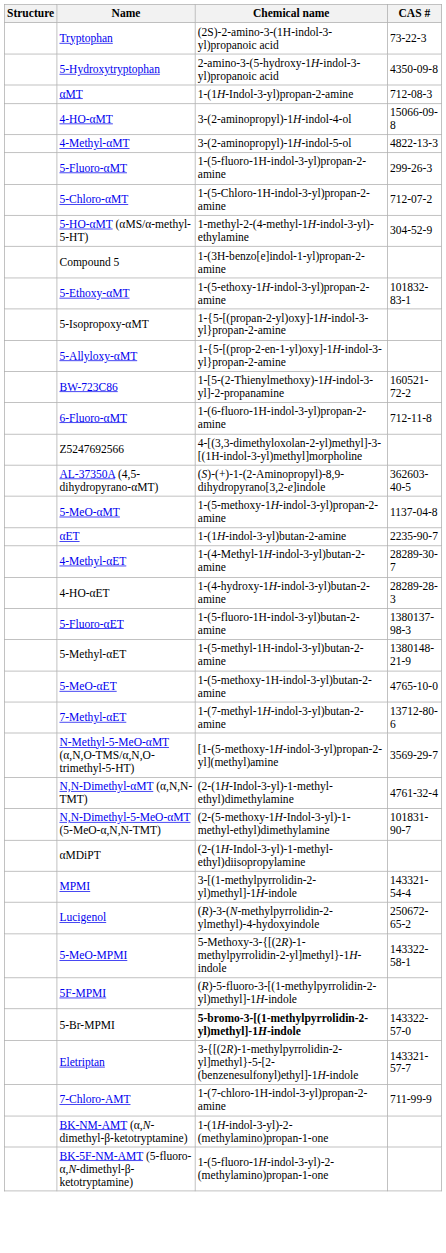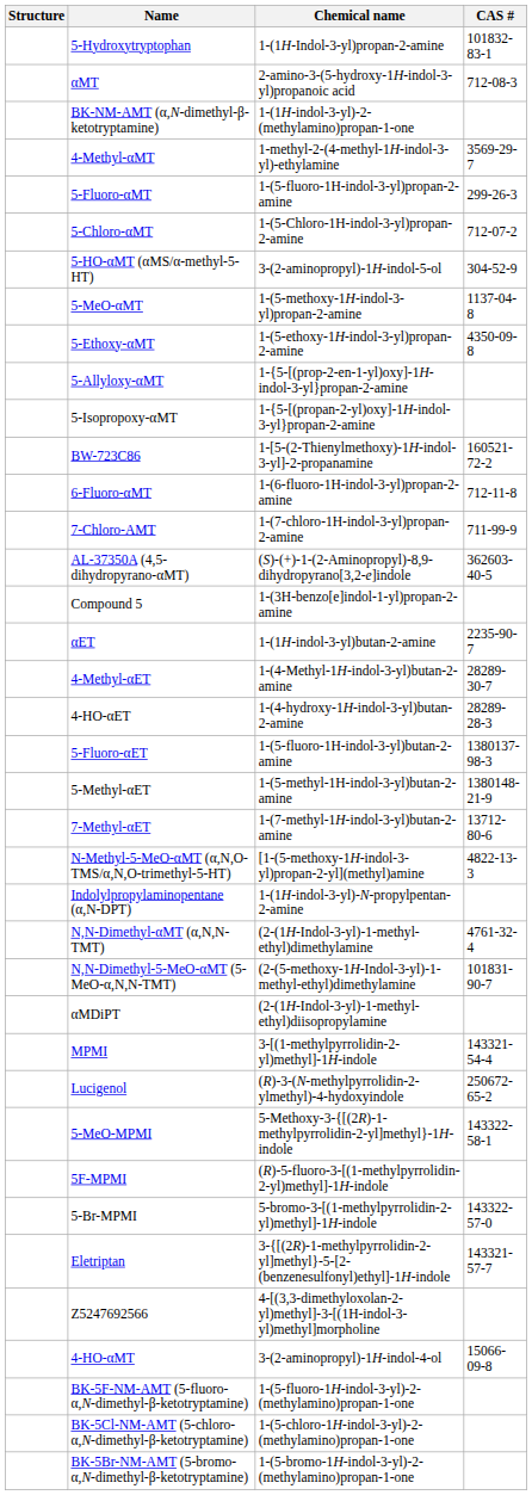 <table class="wikitable sticky-header" style="background: #FFFFFF">
 <tr>
 <th>Structure</th>
 <th>Name</th>
 <th>Chemical name</th>
 <th>CAS #</th>
 </tr>
 <tr>
 <td></td>
-<td><a href='#'>Tryptophan</a></td>
-<td>(2S)-2-amino-3-(1H-indol-3-yl)propanoic acid</td>
-<td>73-22-3</td>
-</tr>
-<tr>
-<td></td>
 <td><a href='#'>5-Hydroxytryptophan</a></td>
-<td>2-amino-3-(5-hydroxy-1<em>H</em>-indol-3-yl)propanoic acid</td>
-<td>4350-09-8</td>
+<td>1-(1<em>H</em>-Indol-3-yl)propan-2-amine</td>
+<td>101832-83-1</td>
 </tr>
 <tr>
 <td></td>
 <td><a href='#'>αMT</a></td>
-<td>1-(1<em>H</em>-Indol-3-yl)propan-2-amine</td>
+<td>2-amino-3-(5-hydroxy-1<em>H</em>-indol-3-yl)propanoic acid</td>
 <td>712-08-3</td>
 </tr>
 <tr>
 <td></td>
-<td><a href='#'>4-HO-αMT</a></td>
-<td>3-(2-aminopropyl)-1<em>H</em>-indol-4-ol</td>
-<td>15066-09-8</td>
+<td><a href='#'>BK-NM-AMT</a> (α,<em>N</em>-dimethyl-β-ketotryptamine)</td>
+<td>1-(1<em>H</em>-indol-3-yl)-2-(methylamino)propan-1-one</td>
+<td></td>
 </tr>
 <tr>
 <td></td>
 <td><a href='#'>4-Methyl-αMT</a></td>
-<td>3-(2-aminopropyl)-1<em>H</em>-indol-5-ol</td>
-<td>4822-13-3</td>
+<td>1-methyl-2-(4-methyl-1<em>H</em>-indol-3-yl)-ethylamine</td>
+<td>3569-29-7</td>
 </tr>
 <tr>
 <td></td>
 <td><a href='#'>5-Fluoro-αMT</a></td>
 <td>1-(5-fluoro-1H-indol-3-yl)propan-2-amine</td>
 <td>299-26-3</td>
 </tr>
 <tr>
 <td></td>
 <td><a href='#'>5-Chloro-αMT</a></td>
 <td>1-(5-Chloro-1H-indol-3-yl)propan-2-amine</td>
 <td>712-07-2</td>
 </tr>
 <tr>
 <td></td>
 <td><a href='#'>5-HO-αMT</a> (αMS/α-methyl-5-HT)</td>
-<td>1-methyl-2-(4-methyl-1<em>H</em>-indol-3-yl)-ethylamine</td>
+<td>3-(2-aminopropyl)-1<em>H</em>-indol-5-ol</td>
 <td>304-52-9</td>
 </tr>
 <tr>
 <td></td>
-<td>Compound 5 </td>
-<td>1-(3H-benzo[e]indol-1-yl)propan-2-amine</td>
-<td></td>
+<td><a href='#'>5-MeO-αMT</a></td>
+<td>1-(5-methoxy-1<em>H</em>-indol-3-yl)propan-2-amine</td>
+<td>1137-04-8</td>
 </tr>
 <tr>
 <td></td>
 <td><a href='#'>5-Ethoxy-αMT</a></td>
 <td>1-(5-ethoxy-1<em>H</em>-indol-3-yl)propan-2-amine</td>
-<td>101832-83-1</td>
+<td>4350-09-8</td>
+</tr>
+<tr>
+<td></td>
+<td><a href='#'>5-Allyloxy-αMT</a></td>
+<td>1-{5-[(prop-2-en-1-yl)oxy]-1<em>H</em>-indol-3-yl}propan-2-amine</td>
+<td></td>
 </tr>
 <tr>
 <td></td>
 <td>5-Isopropoxy-αMT</td>
 <td>1-{5-[(propan-2-yl)oxy]-1<em>H</em>-indol-3-yl}propan-2-amine</td>
-<td></td>
-</tr>
-<tr>
-<td></td>
-<td><a href='#'>5-Allyloxy-αMT</a></td>
-<td>1-{5-[(prop-2-en-1-yl)oxy]-1<em>H</em>-indol-3-yl}propan-2-amine</td>
 <td></td>
 </tr>
 <tr>
 <td></td>
 <td><a href='#'>BW-723C86</a></td>
 <td>1-[5-(2-Thienylmethoxy)-1<em>H</em>-indol-3-yl]-2-propanamine</td>
 <td>160521-72-2</td>
 </tr>
 <tr>
 <td></td>
 <td><a href='#'>6-Fluoro-αMT</a></td>
 <td>1-(6-fluoro-1H-indol-3-yl)propan-2-amine</td>
 <td>712-11-8</td>
 </tr>
 <tr>
 <td></td>
-<td>Z5247692566</td>
-<td>4-[(3,3-dimethyloxolan-2-yl)methyl]-3-[(1H-indol-3-yl)methyl]morpholine</td>
-<td></td>
+<td><a href='#'>7-Chloro-AMT</a></td>
+<td>1-(7-chloro-1H-indol-3-yl)propan-2-amine</td>
+<td>711-99-9</td>
 </tr>
 <tr>
 <td></td>
 <td><a href='#'>AL-37350A</a> (4,5-dihydropyrano-αMT)</td>
 <td>(<em>S</em>)-(+)-1-(2-Aminopropyl)-8,9-dihydropyrano[3,2-<em>e</em>]indole</td>
 <td>362603-40-5</td>
 </tr>
 <tr>
 <td></td>
-<td><a href='#'>5-MeO-αMT</a></td>
-<td>1-(5-methoxy-1<em>H</em>-indol-3-yl)propan-2-amine</td>
-<td>1137-04-8</td>
+<td>Compound 5 </td>
+<td>1-(3H-benzo[e]indol-1-yl)propan-2-amine</td>
+<td></td>
 </tr>
 <tr>
 <td></td>
 <td><a href='#'>αET</a></td>
 <td>1-(1<em>H</em>-indol-3-yl)butan-2-amine</td>
 <td>2235-90-7</td>
 </tr>
 <tr>
 <td></td>
 <td><a href='#'>4-Methyl-αET</a></td>
 <td>1-(4-Methyl-1<em>H</em>-indol-3-yl)butan-2-amine</td>
 <td>28289-30-7</td>
 </tr>
 <tr>
 <td></td>
 <td>4-HO-αET</td>
 <td>1-(4-hydroxy-1<em>H</em>-indol-3-yl)butan-2-amine</td>
 <td>28289-28-3</td>
 </tr>
 <tr>
 <td></td>
 <td><a href='#'>5-Fluoro-αET</a></td>
 <td>1-(5-fluoro-1H-indol-3-yl)butan-2-amine</td>
 <td>1380137-98-3</td>
 </tr>
 <tr>
 <td></td>
 <td>5-Methyl-αET</td>
 <td>1-(5-methyl-1H-indol-3-yl)butan-2-amine</td>
 <td>1380148-21-9</td>
 </tr>
 <tr>
 <td></td>
-<td><a href='#'>5-MeO-αET</a></td>
-<td>1-(5-methoxy-1H-indol-3-yl)butan-2-amine</td>
-<td>4765-10-0</td>
-</tr>
-<tr>
-<td></td>
 <td><a href='#'>7-Methyl-αET</a></td>
 <td>1-(7-methyl-1<em>H</em>-indol-3-yl)butan-2-amine</td>
 <td>13712-80-6</td>
 </tr>
 <tr>
 <td></td>
 <td><a href='#'>N-Methyl-5-MeO-αMT</a> (α,N,O-TMS/α,N,O-trimethyl-5-HT)</td>
 <td>[1-(5-methoxy-1<em>H</em>-indol-3-yl)propan-2-yl](methyl)amine</td>
-<td>3569-29-7</td>
+<td>4822-13-3</td>
+</tr>
+<tr>
+<td></td>
+<td><a href='#'>Indolylpropylaminopentane</a> (α,N-DPT)</td>
+<td>1-(1<em>H</em>-indol-3-yl)-<em>N</em>-propylpentan-2-amine</td>
+<td></td>
 </tr>
 <tr>
 <td></td>
 <td><a href='#'>N,N-Dimethyl-αMT</a> (α,N,N-TMT)</td>
 <td>(2-(1<em>H</em>-Indol-3-yl)-1-methyl-ethyl)dimethylamine</td>
 <td>4761-32-4</td>
 </tr>
 <tr>
 <td></td>
 <td><a href='#'>N,N-Dimethyl-5-MeO-αMT</a> (5-MeO-α,N,N-TMT)</td>
 <td>(2-(5-methoxy-1<em>H</em>-Indol-3-yl)-1-methyl-ethyl)dimethylamine</td>
 <td>101831-90-7</td>
 </tr>
 <tr>
 <td></td>
 <td>αMDiPT</td>
 <td>(2-(1<em>H</em>-Indol-3-yl)-1-methyl-ethyl)diisopropylamine</td>
 <td></td>
 </tr>
 <tr>
 <td></td>
 <td><a href='#'>MPMI</a></td>
 <td>3-[(1-methylpyrrolidin-2-yl)methyl]-1<em>H</em>-indole</td>
 <td>143321-54-4</td>
 </tr>
 <tr>
 <td></td>
 <td><a href='#'>Lucigenol</a></td>
 <td>(<em>R</em>)-3-(<em>N</em>-methylpyrrolidin-2-ylmethyl)-4-hydoxyindole</td>
 <td>250672-65-2</td>
 </tr>
 <tr>
 <td></td>
 <td><a href='#'>5-MeO-MPMI</a></td>
 <td>5-Methoxy-3-{[(2<em>R</em>)-1-methylpyrrolidin-2-yl]methyl}-1<em>H</em>-indole</td>
 <td>143322-58-1</td>
 </tr>
 <tr>
 <td></td>
 <td><a href='#'>5F-MPMI</a></td>
 <td>(<em>R</em>)-5-fluoro-3-[(1-methylpyrrolidin-2-yl)methyl]-1<em>H</em>-indole</td>
 <td></td>
 </tr>
 <tr>
 <td></td>
 <td>5-Br-MPMI</td>
-<td><strong>5-bromo-3-[(1-methylpyrrolidin-2-yl)methyl]-1<em>H</em>-indole</strong></td>
+<td>5-bromo-3-[(1-methylpyrrolidin-2-yl)methyl]-1<em>H</em>-indole</td>
 <td>143322-57-0</td>
 </tr>
 <tr>
 <td></td>
 <td><a href='#'>Eletriptan</a></td>
 <td>3-{[(2<em>R</em>)-1-methylpyrrolidin-2-yl]methyl}-5-[2-(benzenesulfonyl)ethyl]-1<em>H</em>-indole</td>
 <td>143321-57-7</td>
 </tr>
 <tr>
 <td></td>
-<td><a href='#'>7-Chloro-AMT</a></td>
-<td>1-(7-chloro-1H-indol-3-yl)propan-2-amine</td>
-<td>711-99-9</td>
+<td>Z5247692566</td>
+<td>4-[(3,3-dimethyloxolan-2-yl)methyl]-3-[(1H-indol-3-yl)methyl]morpholine</td>
+<td></td>
 </tr>
 <tr>
 <td></td>
-<td><a href='#'>BK-NM-AMT</a> (α,<em>N</em>-dimethyl-β-ketotryptamine)</td>
-<td>1-(1<em>H</em>-indol-3-yl)-2-(methylamino)propan-1-one</td>
-<td></td>
+<td><a href='#'>4-HO-αMT</a></td>
+<td>3-(2-aminopropyl)-1<em>H</em>-indol-4-ol</td>
+<td>15066-09-8</td>
 </tr>
 <tr>
 <td></td>
 <td><a href='#'>BK-5F-NM-AMT</a> (5-fluoro-α,<em>N</em>-dimethyl-β-ketotryptamine)</td>
 <td>1-(5-fluoro-1<em>H</em>-indol-3-yl)-2-(methylamino)propan-1-one</td>
 <td></td>
 </tr>
+<tr>
+<td></td>
+<td><a href='#'>BK-5Cl-NM-AMT</a> (5-chloro-α,<em>N</em>-dimethyl-β-ketotryptamine)</td>
+<td>1-(5-chloro-1<em>H</em>-indol-3-yl)-2-(methylamino)propan-1-one</td>
+<td></td>
+</tr>
+<tr>
+<td></td>
+<td><a href='#'>BK-5Br-NM-AMT</a> (5-bromo-α,<em>N</em>-dimethyl-β-ketotryptamine)</td>
+<td>1-(5-bromo-1<em>H</em>-indol-3-yl)-2-(methylamino)propan-1-one</td>
+<td></td>
+</tr>
 </table>
